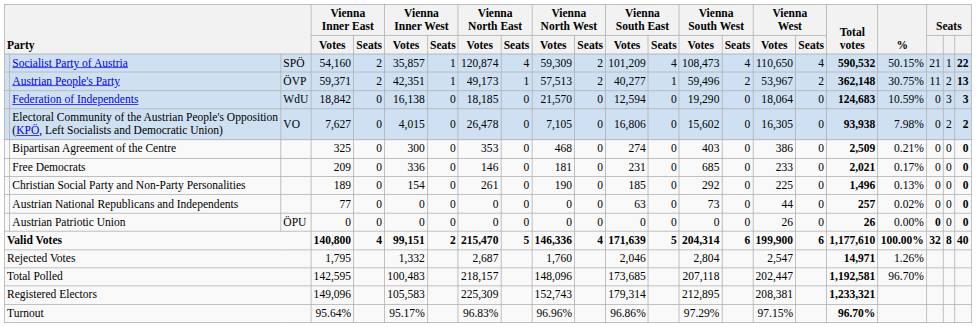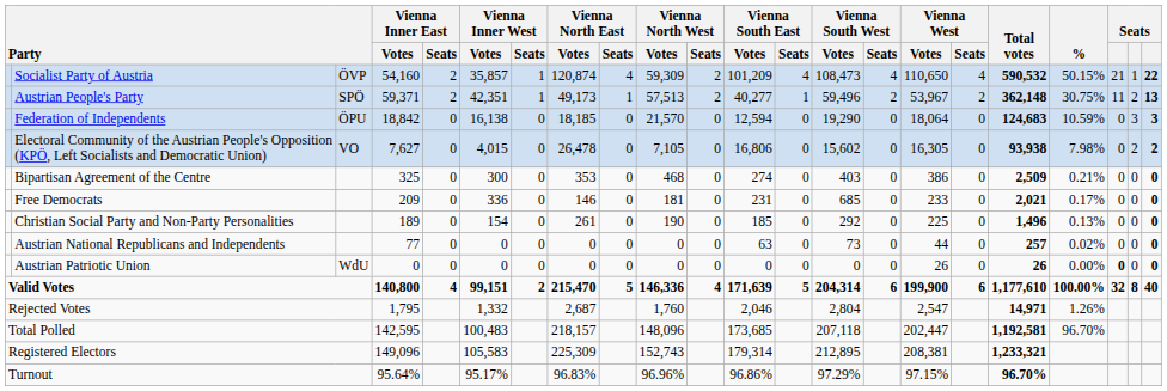 <table class="wikitable" border="1" style="text-align:right;">
 <tr>
 <th style="text-align:left;" valign=bottom rowspan=2 colspan=3>Party</th>
 <th align=center valign=bottom colspan=2>Vienna<br>Inner East</th>
 <th align=center valign=bottom colspan=2>Vienna<br>Inner West</th>
 <th align=center valign=bottom colspan=2>Vienna<br>North East</th>
 <th align=center valign=bottom colspan=2>Vienna<br>North West</th>
 <th align=center valign=bottom colspan=2>Vienna<br>South East</th>
 <th align=center valign=bottom colspan=2>Vienna<br>South West</th>
 <th align=center valign=bottom colspan=2>Vienna<br>West</th>
 <th align=center valign=bottom rowspan=2 width="50">Total<br>votes</th>
 <th align=center valign=bottom rowspan=2 width="50">%</th>
 <th align=center valign=bottom colspan=3>Seats</th>
 </tr>
 <tr>
 <th>Votes</th>
 <th>Seats</th>
 <th>Votes</th>
 <th>Seats</th>
 <th>Votes</th>
 <th>Seats</th>
 <th>Votes</th>
 <th>Seats</th>
 <th>Votes</th>
 <th>Seats</th>
 <th>Votes</th>
 <th>Seats</th>
 <th>Votes</th>
 <th>Seats</th>
 <th align=center valign=bottom width="20"><small></small></th>
 <th align=center valign=bottom width="20"><small></small></th>
 <th align=center valign=bottom width="20"><small></small></th>
 </tr>
 <tr style="background:#CEE0F2;">
 <td></td>
 <td align=left><a href='#'>Socialist Party of Austria</a></td>
-<td align=left>SPÖ</td>
+<td align=left>ÖVP</td>
 <td>54,160</td>
 <td>2</td>
 <td>35,857</td>
 <td>1</td>
 <td>120,874</td>
 <td>4</td>
 <td>59,309</td>
 <td>2</td>
 <td>101,209</td>
 <td>4</td>
 <td>108,473</td>
 <td>4</td>
 <td>110,650</td>
 <td>4</td>
 <td><strong>590,532</strong></td>
 <td>50.15%</td>
 <td>21</td>
 <td>1</td>
 <td><strong>22</strong></td>
 </tr>
 <tr style="background:#CEE0F2;">
 <td></td>
 <td align=left><a href='#'>Austrian People's Party</a></td>
-<td align=left>ÖVP</td>
+<td align=left>SPÖ</td>
 <td>59,371</td>
 <td>2</td>
 <td>42,351</td>
 <td>1</td>
 <td>49,173</td>
 <td>1</td>
 <td>57,513</td>
 <td>2</td>
 <td>40,277</td>
 <td>1</td>
 <td>59,496</td>
 <td>2</td>
 <td>53,967</td>
 <td>2</td>
 <td><strong>362,148</strong></td>
 <td>30.75%</td>
 <td>11</td>
 <td>2</td>
 <td><strong>13</strong></td>
 </tr>
 <tr style="background:#CEE0F2;">
 <td></td>
 <td align=left><a href='#'>Federation of Independents</a></td>
-<td align=left>WdU</td>
+<td align=left>ÖPU</td>
 <td>18,842</td>
 <td>0</td>
 <td>16,138</td>
 <td>0</td>
 <td>18,185</td>
 <td>0</td>
 <td>21,570</td>
 <td>0</td>
 <td>12,594</td>
 <td>0</td>
 <td>19,290</td>
 <td>0</td>
 <td>18,064</td>
 <td>0</td>
 <td><strong>124,683</strong></td>
 <td>10.59%</td>
 <td>0</td>
 <td>3</td>
 <td><strong>3</strong></td>
 </tr>
 <tr style="background:#CEE0F2;">
 <td></td>
 <td align=left style="white-space: nowrap;">Electoral Community of the Austrian People's Opposition<br>(<a href='#'>KPÖ</a>, Left Socialists and Democratic Union)</td>
 <td align=left>VO</td>
 <td>7,627</td>
 <td>0</td>
 <td>4,015</td>
 <td>0</td>
 <td>26,478</td>
 <td>0</td>
 <td>7,105</td>
 <td>0</td>
 <td>16,806</td>
 <td>0</td>
 <td>15,602</td>
 <td>0</td>
 <td>16,305</td>
 <td>0</td>
 <td><strong>93,938</strong></td>
 <td>7.98%</td>
 <td>0</td>
 <td>2</td>
 <td><strong>2</strong></td>
 </tr>
 <tr>
 <td></td>
 <td align=left>Bipartisan Agreement of the Centre</td>
 <td align=left></td>
 <td>325</td>
 <td>0</td>
 <td>300</td>
 <td>0</td>
 <td>353</td>
 <td>0</td>
 <td>468</td>
 <td>0</td>
 <td>274</td>
 <td>0</td>
 <td>403</td>
 <td>0</td>
 <td>386</td>
 <td>0</td>
 <td><strong>2,509</strong></td>
 <td>0.21%</td>
 <td>0</td>
 <td>0</td>
 <td><strong>0</strong></td>
 </tr>
 <tr>
 <td></td>
 <td align=left>Free Democrats</td>
 <td align=left></td>
 <td>209</td>
 <td>0</td>
 <td>336</td>
 <td>0</td>
 <td>146</td>
 <td>0</td>
 <td>181</td>
 <td>0</td>
 <td>231</td>
 <td>0</td>
 <td>685</td>
 <td>0</td>
 <td>233</td>
 <td>0</td>
 <td><strong>2,021</strong></td>
 <td>0.17%</td>
 <td>0</td>
 <td>0</td>
 <td><strong>0</strong></td>
 </tr>
 <tr>
 <td></td>
 <td align=left>Christian Social Party and Non-Party Personalities</td>
 <td align=left></td>
 <td>189</td>
 <td>0</td>
 <td>154</td>
 <td>0</td>
 <td>261</td>
 <td>0</td>
 <td>190</td>
 <td>0</td>
 <td>185</td>
 <td>0</td>
 <td>292</td>
 <td>0</td>
 <td>225</td>
 <td>0</td>
 <td><strong>1,496</strong></td>
 <td>0.13%</td>
 <td>0</td>
 <td>0</td>
 <td><strong>0</strong></td>
 </tr>
 <tr>
 <td></td>
 <td align=left>Austrian National Republicans and Independents</td>
 <td align=left></td>
 <td>77</td>
 <td>0</td>
 <td>0</td>
 <td>0</td>
 <td>0</td>
 <td>0</td>
 <td>0</td>
 <td>0</td>
 <td>63</td>
 <td>0</td>
 <td>73</td>
 <td>0</td>
 <td>44</td>
 <td>0</td>
 <td><strong>257</strong></td>
 <td>0.02%</td>
 <td>0</td>
 <td>0</td>
 <td><strong>0</strong></td>
 </tr>
 <tr>
 <td></td>
 <td align=left>Austrian Patriotic Union</td>
-<td align=left>ÖPU</td>
+<td align=left>WdU</td>
 <td>0</td>
 <td>0</td>
 <td>0</td>
 <td>0</td>
 <td>0</td>
 <td>0</td>
 <td>0</td>
 <td>0</td>
 <td>0</td>
 <td>0</td>
 <td>0</td>
 <td>0</td>
 <td>26</td>
 <td>0</td>
 <td><strong>26</strong></td>
 <td>0.00%</td>
 <td><strong>0</strong></td>
 <td>0</td>
 <td><strong>0</strong></td>
 </tr>
 <tr style="font-weight:bold">
 <td align=left colspan=3>Valid Votes</td>
 <td>140,800</td>
 <td>4</td>
 <td>99,151</td>
 <td>2</td>
 <td>215,470</td>
 <td>5</td>
 <td>146,336</td>
 <td>4</td>
 <td>171,639</td>
 <td>5</td>
 <td>204,314</td>
 <td>6</td>
 <td>199,900</td>
 <td>6</td>
 <td>1,177,610</td>
 <td>100.00%</td>
 <td>32</td>
 <td>8</td>
 <td>40</td>
 </tr>
 <tr>
 <td align=left colspan=3>Rejected Votes</td>
 <td>1,795</td>
 <td></td>
 <td>1,332</td>
 <td></td>
 <td>2,687</td>
 <td></td>
 <td>1,760</td>
 <td></td>
 <td>2,046</td>
 <td></td>
 <td>2,804</td>
 <td></td>
 <td>2,547</td>
 <td></td>
 <td><strong>14,971</strong></td>
 <td>1.26%</td>
 <td></td>
 <td></td>
 <td></td>
 </tr>
 <tr>
 <td align=left colspan=3>Total Polled</td>
 <td>142,595</td>
 <td></td>
 <td>100,483</td>
 <td></td>
 <td>218,157</td>
 <td></td>
 <td>148,096</td>
 <td></td>
 <td>173,685</td>
 <td></td>
 <td>207,118</td>
 <td></td>
 <td>202,447</td>
 <td></td>
 <td><strong>1,192,581</strong></td>
 <td>96.70%</td>
 <td></td>
 <td></td>
 <td></td>
 </tr>
 <tr>
 <td align=left colspan=3>Registered Electors</td>
 <td>149,096</td>
 <td></td>
 <td>105,583</td>
 <td></td>
 <td>225,309</td>
 <td></td>
 <td>152,743</td>
 <td></td>
 <td>179,314</td>
 <td></td>
 <td>212,895</td>
 <td></td>
 <td>208,381</td>
 <td></td>
 <td><strong>1,233,321</strong></td>
 <td></td>
 <td></td>
 <td></td>
 <td></td>
 </tr>
 <tr>
 <td align=left colspan=3>Turnout</td>
 <td>95.64%</td>
 <td></td>
 <td>95.17%</td>
 <td></td>
 <td>96.83%</td>
 <td></td>
 <td>96.96%</td>
 <td></td>
 <td>96.86%</td>
 <td></td>
 <td>97.29%</td>
 <td></td>
 <td>97.15%</td>
 <td></td>
 <td><strong>96.70%</strong></td>
 <td></td>
 <td></td>
 <td></td>
 <td></td>
 </tr>
 </table>
